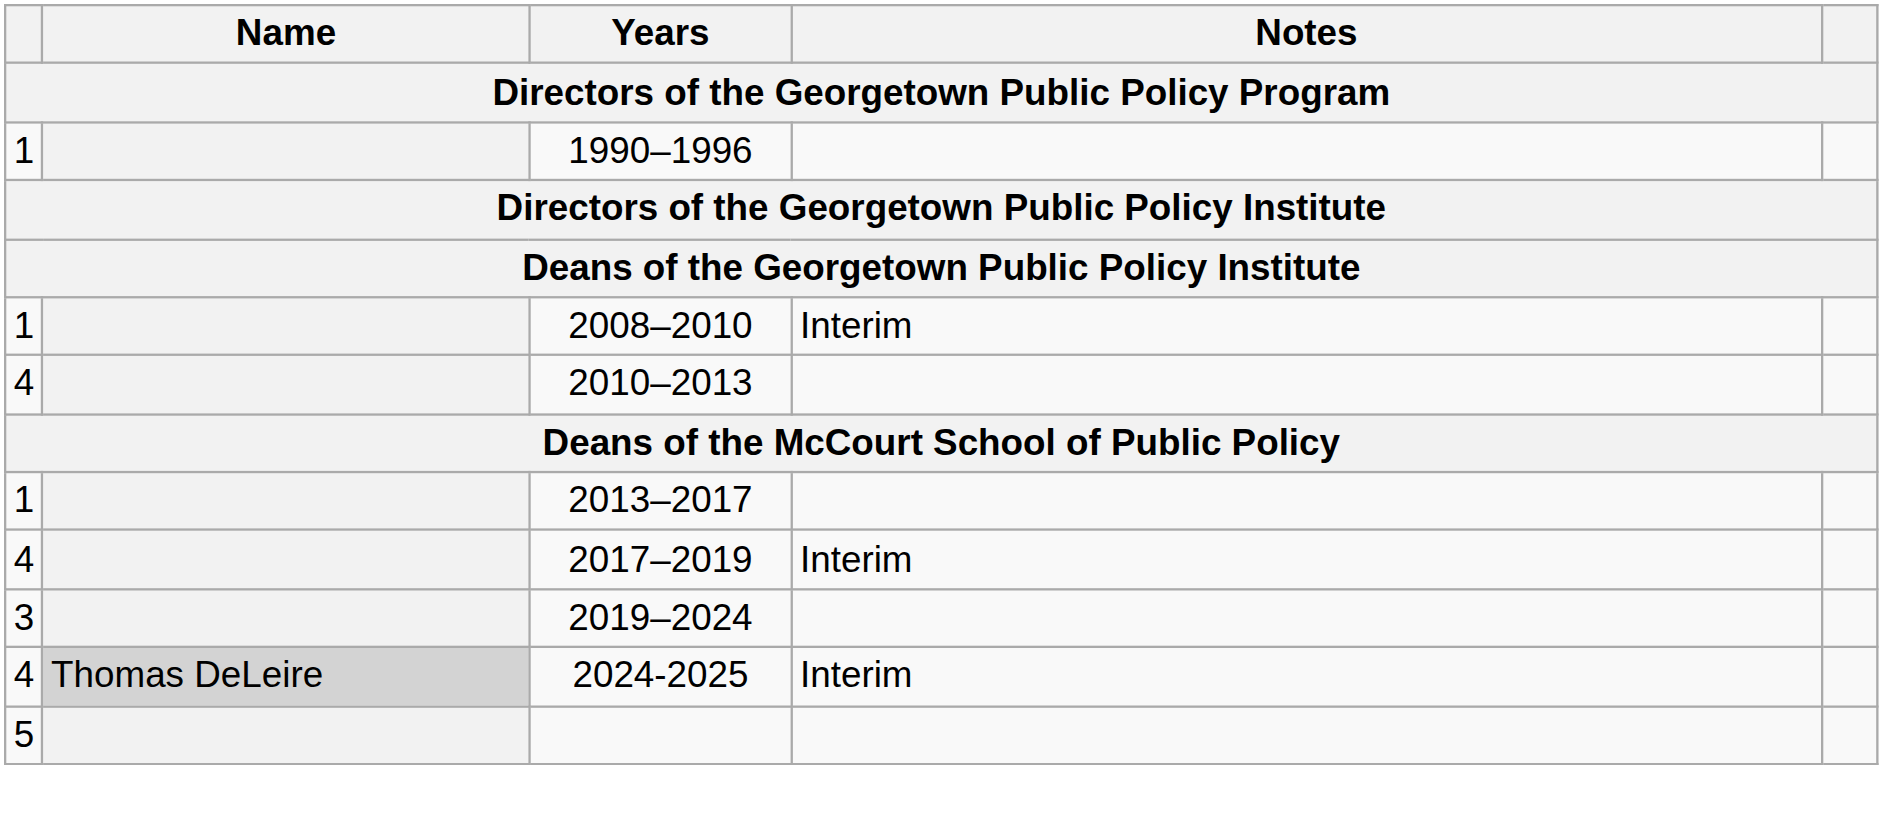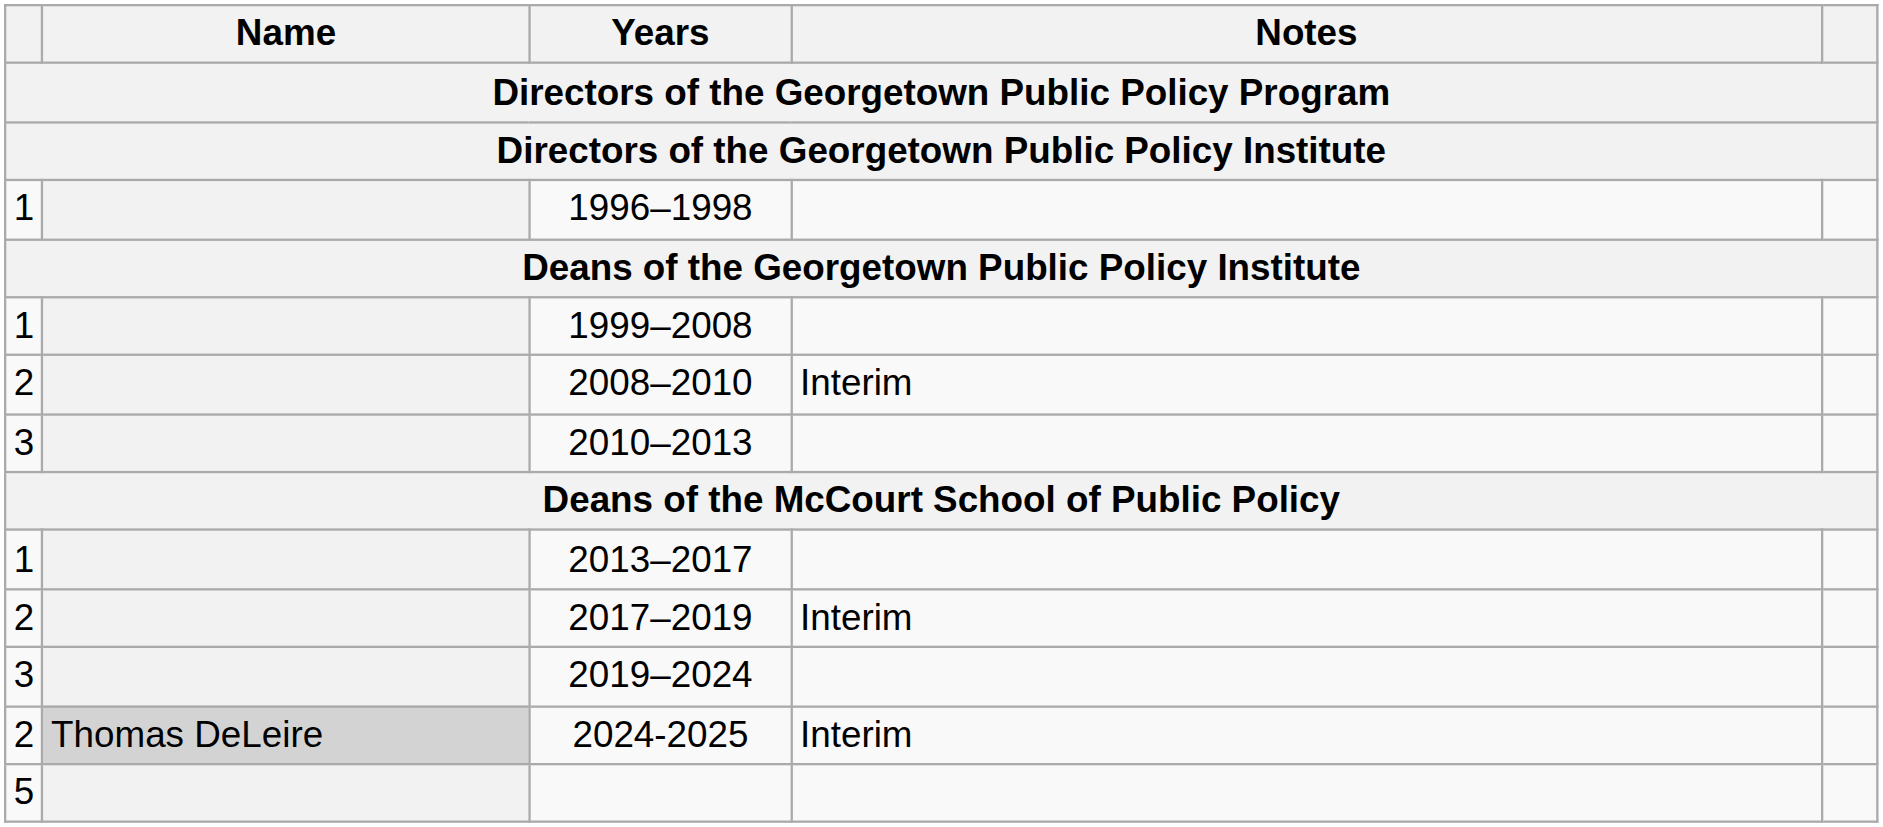 <table class="wikitable sortable plainrowheaders">
 <tr>
 <th scope="col" width="2%"></th>
 <th scope="col" width="26%">Name</th>
 <th scope="col" width="14%">Years</th>
 <th scope="col" width="55%"; class="unsortable">Notes</th>
 <th scope="col" width="4%"; class="unsortable"></th>
 </tr>
 <tr>
 <th colspan="5"; align="center"><strong>Directors of the Georgetown Public Policy Program</strong></th>
 </tr>
 <tr>
+<th colspan="5"; align="center"><strong>Directors of the Georgetown Public Policy Institute</strong></th>
+</tr>
+<tr>
 <td align="center">1</td>
 <th scope="row"></th>
-<td align="center">1990–1996</td>
+<td align="center">1996–1998</td>
 <td></td>
 <td align="center"></td>
-</tr>
-<tr>
-<th colspan="5"; align="center"><strong>Directors of the Georgetown Public Policy Institute</strong></th>
 </tr>
 <tr>
 <th colspan="5"; align="center"><strong>Deans of the Georgetown Public Policy Institute</strong></th>
 </tr>
 <tr>
 <td align="center">1</td>
 <th scope="row"></th>
+<td align="center">1999–2008</td>
+<td></td>
+<td align="center"></td>
+</tr>
+<tr>
+<td align="center">2</td>
+<th scope="row"></th>
 <td align="center">2008–2010</td>
 <td>Interim</td>
 <td align="center"></td>
 </tr>
 <tr>
-<td align="center">4</td>
+<td align="center">3</td>
 <th scope="row"></th>
 <td align="center">2010–2013</td>
 <td></td>
 <td align="center"></td>
 </tr>
 <tr>
 <th colspan="5"; align="center"><strong>Deans of the McCourt School of Public Policy</strong></th>
 </tr>
 <tr>
 <td align="center">1</td>
 <th scope="row"></th>
 <td align="center">2013–2017</td>
 <td></td>
 <td align="center"></td>
 </tr>
 <tr>
-<td align="center">4</td>
+<td align="center">2</td>
 <th scope="row"></th>
 <td align="center">2017–2019</td>
 <td>Interim</td>
 <td align="center"></td>
 </tr>
 <tr>
 <td align="center">3</td>
 <th scope="row"></th>
 <td align="center">2019–2024</td>
 <td></td>
 <td align="center"></td>
 </tr>
 <tr>
-<td align="center">4</td>
+<td align="center">2</td>
 <td style="background: lightgrey;">Thomas DeLeire</td>
 <td align="center">2024-2025</td>
 <td>Interim</td>
 <td align="center"></td>
 </tr>
 <tr>
 <td align="center">5</td>
 <th scope="row"></th>
 <td align="center"></td>
 <td></td>
 <td align="center"></td>
 </tr>
 </table>
